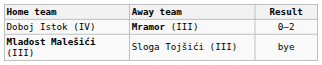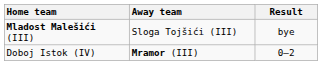 <table class="wikitable" style="width:50%">
 <tr>
 <th style="width:40%; text-align:left">Home team</th>
 <th style="width:40%; text-align:left">Away team</th>
 <th>Result</th>
 </tr>
 <tr>
+<td><strong>Mladost Malešići</strong> (III)</td>
+<td>Sloga Tojšići (III)</td>
+<td style="text-align:center">bye</td>
+</tr>
+<tr>
 <td>Doboj Istok (IV)</td>
 <td><strong>Mramor</strong> (III)</td>
 <td style="text-align:center">0–2</td>
 </tr>
-<tr>
-<td><strong>Mladost Malešići</strong> (III)</td>
-<td>Sloga Tojšići (III)</td>
-<td style="text-align:center">bye</td>
-</tr>
 </table>
